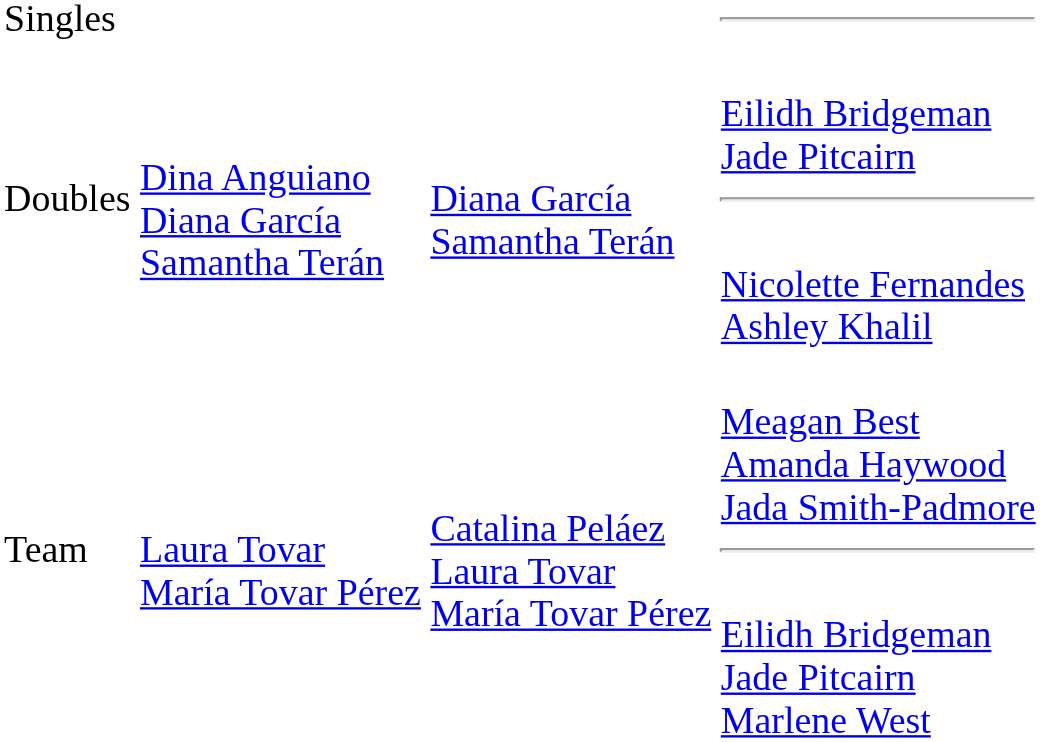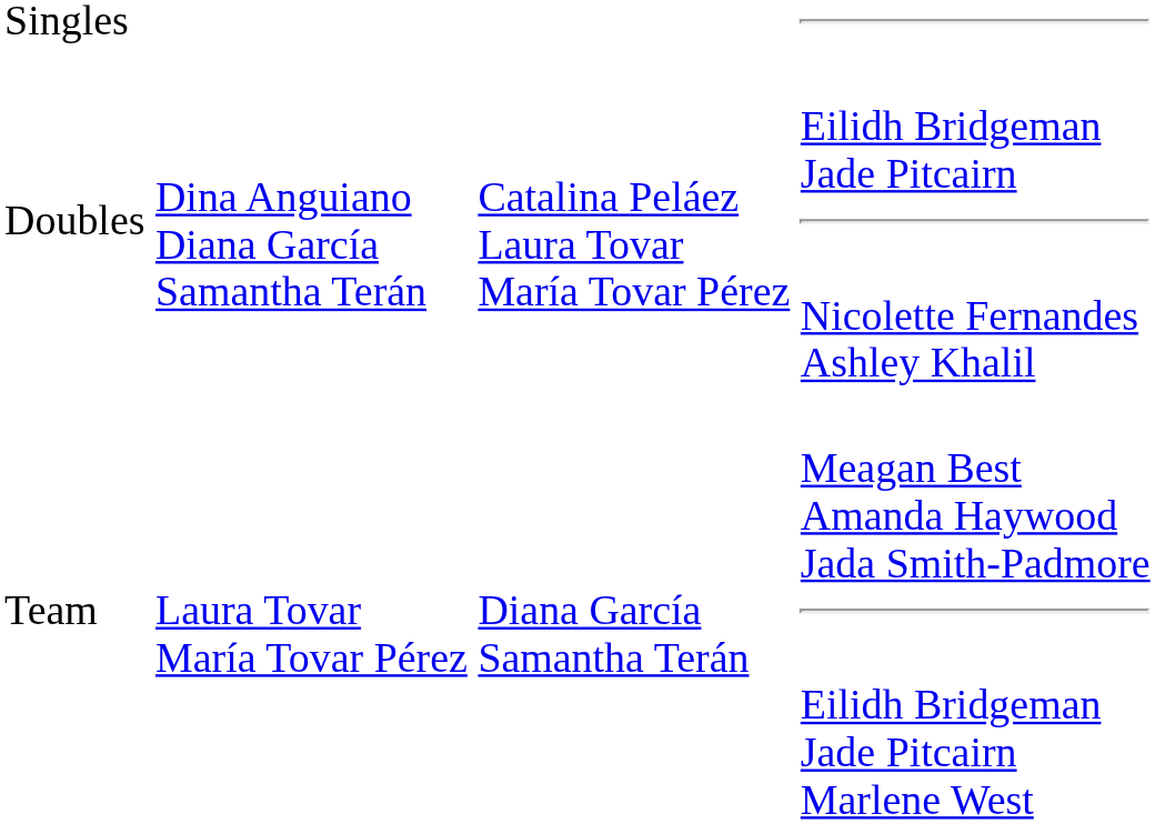 <table>
 <tr>
 <td>Singles</td>
 <td></td>
 <td></td>
 <td><hr></td>
 </tr>
 <tr>
 <td>Doubles</td>
 <td><br><a href='#'>Dina Anguiano</a><br><a href='#'>Diana García</a><br><a href='#'>Samantha Terán</a></td>
-<td><br><a href='#'>Diana García</a><br><a href='#'>Samantha Terán</a></td>
+<td><br><a href='#'>Catalina Peláez</a><br><a href='#'>Laura Tovar</a><br><a href='#'>María Tovar Pérez</a></td>
 <td><br><a href='#'>Eilidh Bridgeman</a><br><a href='#'>Jade Pitcairn</a><hr><br><a href='#'>Nicolette Fernandes</a><br><a href='#'>Ashley Khalil</a></td>
 </tr>
 <tr>
 <td>Team</td>
 <td><br><a href='#'>Laura Tovar</a><br><a href='#'>María Tovar Pérez</a></td>
-<td><br><a href='#'>Catalina Peláez</a><br><a href='#'>Laura Tovar</a><br><a href='#'>María Tovar Pérez</a></td>
+<td><br><a href='#'>Diana García</a><br><a href='#'>Samantha Terán</a></td>
 <td><br><a href='#'>Meagan Best</a><br><a href='#'>Amanda Haywood</a><br><a href='#'>Jada Smith-Padmore</a><hr><br><a href='#'>Eilidh Bridgeman</a><br><a href='#'>Jade Pitcairn</a><br><a href='#'>Marlene West</a></td>
 </tr>
 </table>
